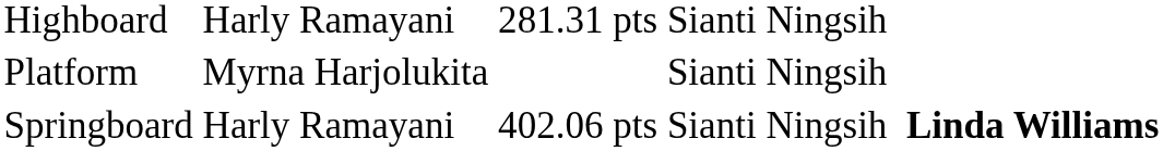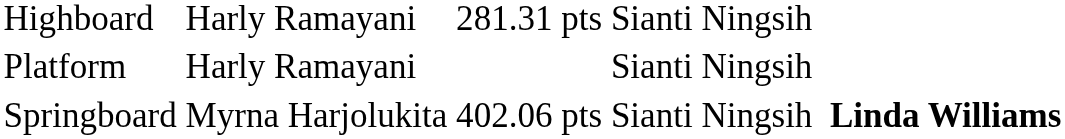 <table>
 <tr>
 <td>Highboard</td>
 <td> Harly Ramayani</td>
 <td>281.31 pts</td>
 <td> Sianti Ningsih</td>
 <td></td>
 <td></td>
 </tr>
 <tr>
 <td>Platform</td>
-<td> Myrna Harjolukita</td>
+<td> Harly Ramayani</td>
 <td></td>
 <td> Sianti Ningsih</td>
 <td></td>
 <td></td>
 </tr>
 <tr>
 <td>Springboard</td>
-<td> Harly Ramayani</td>
+<td> Myrna Harjolukita</td>
 <td>402.06 pts</td>
 <td> Sianti Ningsih</td>
 <td></td>
 <td><strong> Linda Williams</strong></td>
 <td></td>
 </tr>
 </table>
